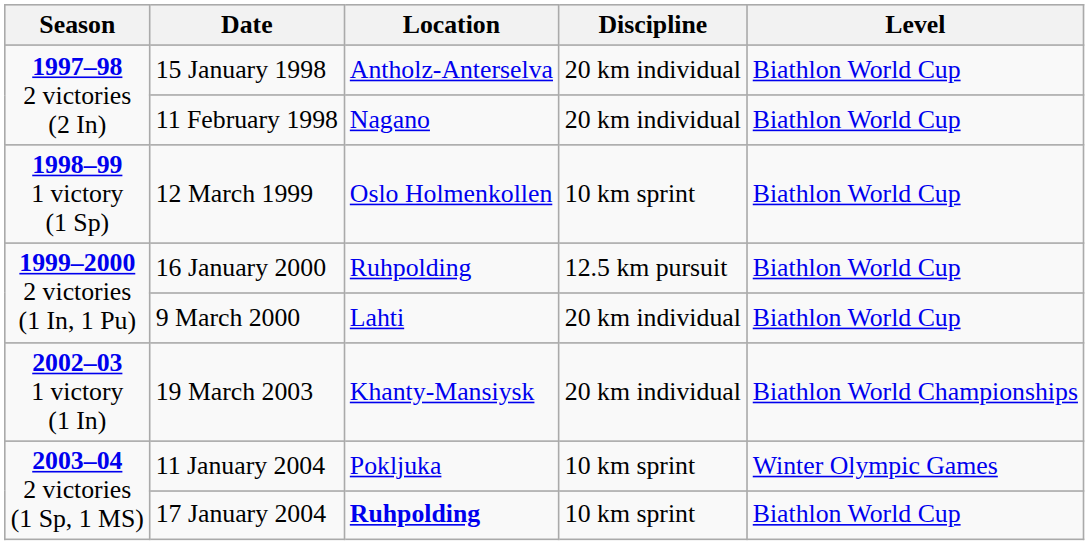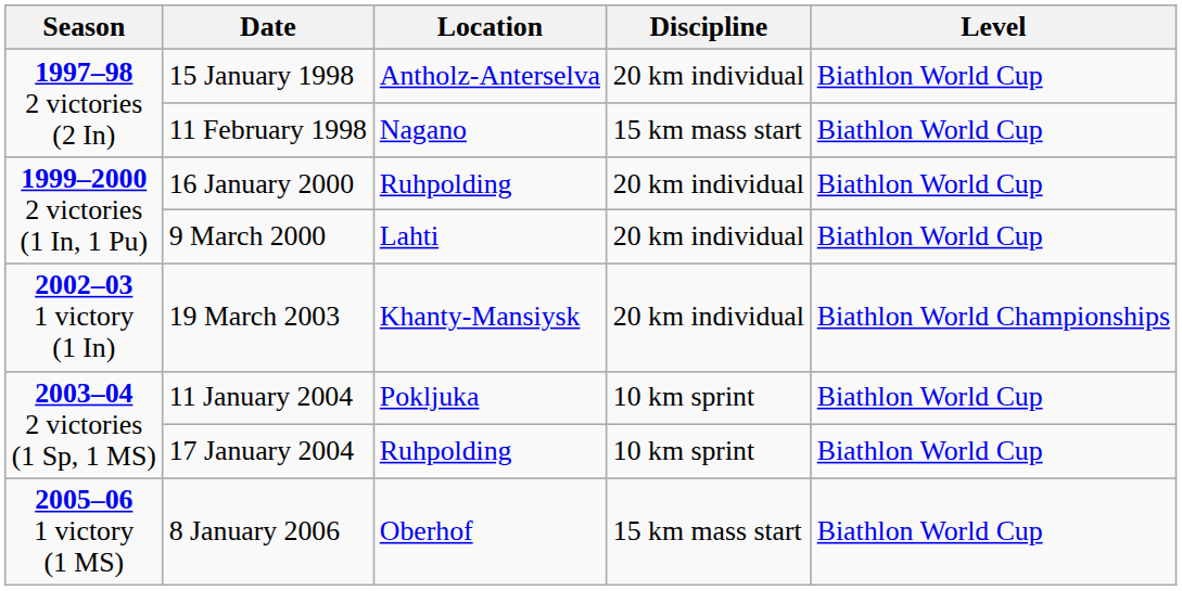 <table class="wikitable">
 <tr>
 <th>Season</th>
 <th>Date</th>
 <th>Location</th>
 <th>Discipline</th>
 <th>Level</th>
 </tr>
 <tr>
 <td rowspan="2" style="text-align:center;"><strong><a href='#'>1997–98</a></strong> <br> 2 victories <br> (2 In)</td>
 <td>15 January 1998</td>
 <td> <a href='#'>Antholz-Anterselva</a></td>
 <td>20 km individual</td>
 <td><a href='#'>Biathlon World Cup</a></td>
 </tr>
 <tr>
 <td>11 February 1998</td>
 <td> <a href='#'>Nagano</a></td>
-<td>20 km individual</td>
-<td><a href='#'>Biathlon World Cup</a></td>
-</tr>
-<tr>
-<td rowspan="1" style="text-align:center;"><strong><a href='#'>1998–99</a></strong> <br> 1 victory <br> (1 Sp)</td>
-<td>12 March 1999</td>
-<td> <a href='#'>Oslo Holmenkollen</a></td>
-<td>10 km sprint</td>
+<td>15 km mass start</td>
 <td><a href='#'>Biathlon World Cup</a></td>
 </tr>
 <tr>
 <td rowspan="2" style="text-align:center;"><strong><a href='#'>1999–2000</a></strong> <br> 2 victories <br> (1 In, 1 Pu)</td>
 <td>16 January 2000</td>
 <td> <a href='#'>Ruhpolding</a></td>
-<td>12.5 km pursuit</td>
+<td>20 km individual</td>
 <td><a href='#'>Biathlon World Cup</a></td>
 </tr>
 <tr>
 <td>9 March 2000</td>
 <td> <a href='#'>Lahti</a></td>
 <td>20 km individual</td>
 <td><a href='#'>Biathlon World Cup</a></td>
 </tr>
 <tr>
 <td rowspan="1" style="text-align:center;"><strong><a href='#'>2002–03</a></strong> <br> 1 victory <br> (1 In)</td>
 <td>19 March 2003</td>
 <td> <a href='#'>Khanty-Mansiysk</a></td>
 <td>20 km individual</td>
 <td><a href='#'>Biathlon World Championships</a></td>
 </tr>
 <tr>
 <td rowspan="2" style="text-align:center;"><strong><a href='#'>2003–04</a></strong> <br> 2 victories <br> (1 Sp, 1 MS)</td>
 <td>11 January 2004</td>
 <td> <a href='#'>Pokljuka</a></td>
 <td>10 km sprint</td>
-<td><a href='#'>Winter Olympic Games</a></td>
+<td><a href='#'>Biathlon World Cup</a></td>
 </tr>
 <tr>
 <td>17 January 2004</td>
-<td><strong> <a href='#'>Ruhpolding</a></strong></td>
+<td> <a href='#'>Ruhpolding</a></td>
 <td>10 km sprint</td>
 <td><a href='#'>Biathlon World Cup</a></td>
 </tr>
+<tr>
+<td rowspan="1" style="text-align:center;"><strong><a href='#'>2005–06</a></strong> <br> 1 victory <br> (1 MS)</td>
+<td>8 January 2006</td>
+<td> <a href='#'>Oberhof</a></td>
+<td>15 km mass start</td>
+<td><a href='#'>Biathlon World Cup</a></td>
+</tr>
 </table>
